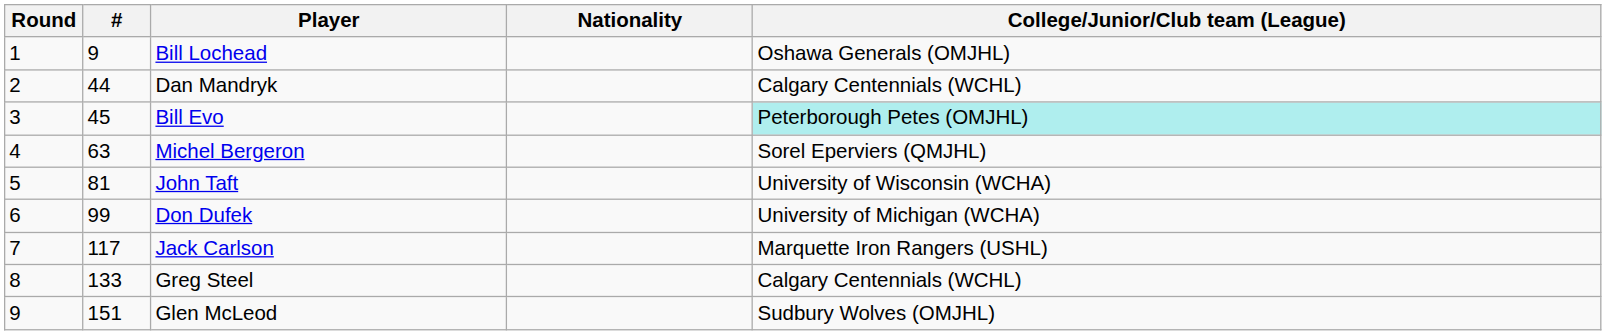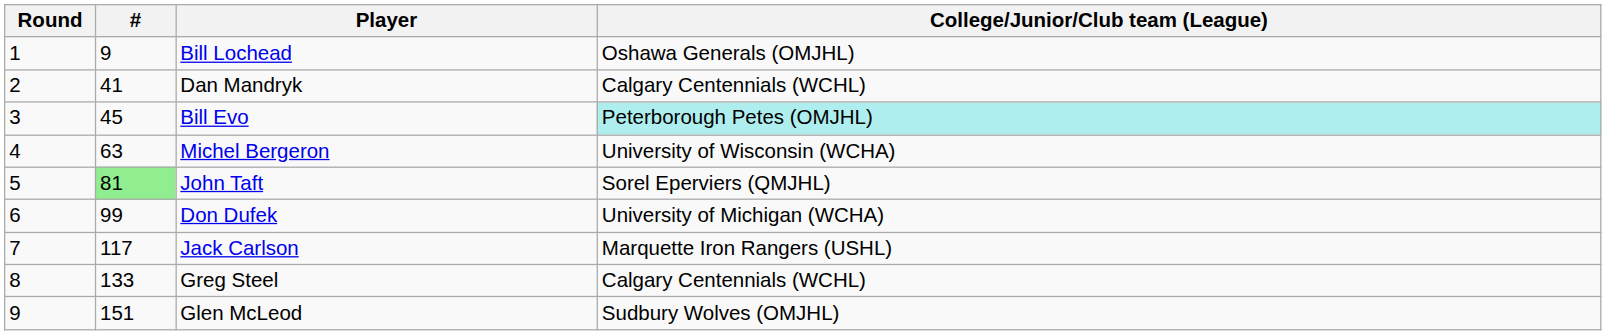 <table class="wikitable">
 <tr align="center">
 <th bgcolor="#DDDDFF" width="4.0%">Round</th>
 <th bgcolor="#DDDDFF" width="4.0%">#</th>
 <th bgcolor="#DDDDFF" width="21.0%">Player</th>
-<th bgcolor="#DDDDFF" width="14.5%">Nationality</th>
 <th bgcolor="#DDDDFF" width="50.0%">College/Junior/Club team (League)</th>
 </tr>
 <tr>
 <td>1</td>
 <td>9</td>
 <td><a href='#'>Bill Lochead</a></td>
-<td></td>
 <td>Oshawa Generals (OMJHL)</td>
 </tr>
 <tr>
 <td>2</td>
-<td>44</td>
+<td>41</td>
 <td>Dan Mandryk</td>
-<td></td>
 <td>Calgary Centennials (WCHL)</td>
 </tr>
 <tr>
 <td>3</td>
 <td>45</td>
 <td><a href='#'>Bill Evo</a></td>
-<td></td>
 <td style="background: paleturquoise;">Peterborough Petes (OMJHL)</td>
 </tr>
 <tr>
 <td>4</td>
 <td>63</td>
 <td><a href='#'>Michel Bergeron</a></td>
-<td></td>
-<td>Sorel Eperviers (QMJHL)</td>
+<td>University of Wisconsin (WCHA)</td>
 </tr>
 <tr>
 <td>5</td>
-<td>81</td>
+<td style="background: lightgreen;">81</td>
 <td><a href='#'>John Taft</a></td>
-<td></td>
-<td>University of Wisconsin (WCHA)</td>
+<td>Sorel Eperviers (QMJHL)</td>
 </tr>
 <tr>
 <td>6</td>
 <td>99</td>
 <td><a href='#'>Don Dufek</a></td>
-<td></td>
 <td>University of Michigan (WCHA)</td>
 </tr>
 <tr>
 <td>7</td>
 <td>117</td>
 <td><a href='#'>Jack Carlson</a></td>
-<td></td>
 <td>Marquette Iron Rangers (USHL)</td>
 </tr>
 <tr>
 <td>8</td>
 <td>133</td>
 <td>Greg Steel</td>
-<td></td>
 <td>Calgary Centennials (WCHL)</td>
 </tr>
 <tr>
 <td>9</td>
 <td>151</td>
 <td>Glen McLeod</td>
-<td></td>
 <td>Sudbury Wolves (OMJHL)</td>
 </tr>
 </table>
